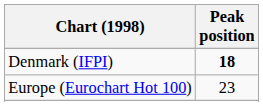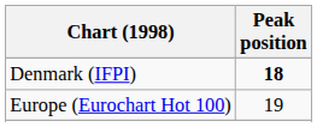 <table class="wikitable sortable">
 <tr>
 <th>Chart (1998)</th>
 <th>Peak<br>position</th>
 </tr>
 <tr>
 </tr>
 <tr>
 <td>Denmark (<a href='#'>IFPI</a>)</td>
 <td align="center"><strong>18</strong></td>
 </tr>
 <tr>
 <td>Europe (<a href='#'>Eurochart Hot 100</a>)</td>
-<td align="center">23</td>
+<td align="center">19</td>
 </tr>
 <tr>
 </tr>
 <tr>
 </tr>
 <tr>
 </tr>
 <tr>
 </tr>
 <tr>
 </tr>
 <tr>
 </tr>
 <tr>
 </tr>
 <tr>
 </tr>
 <tr>
 </tr>
 </table>
